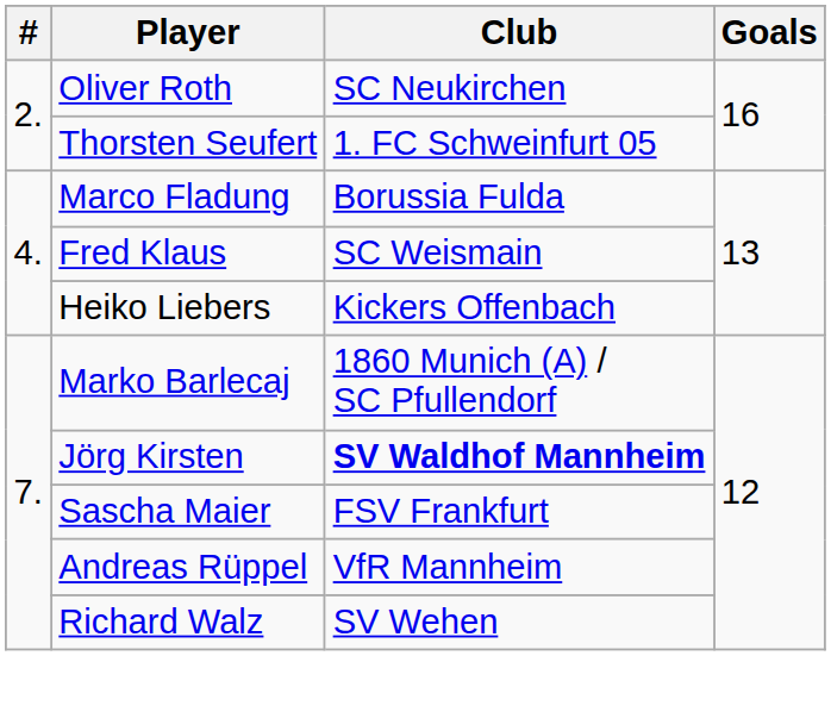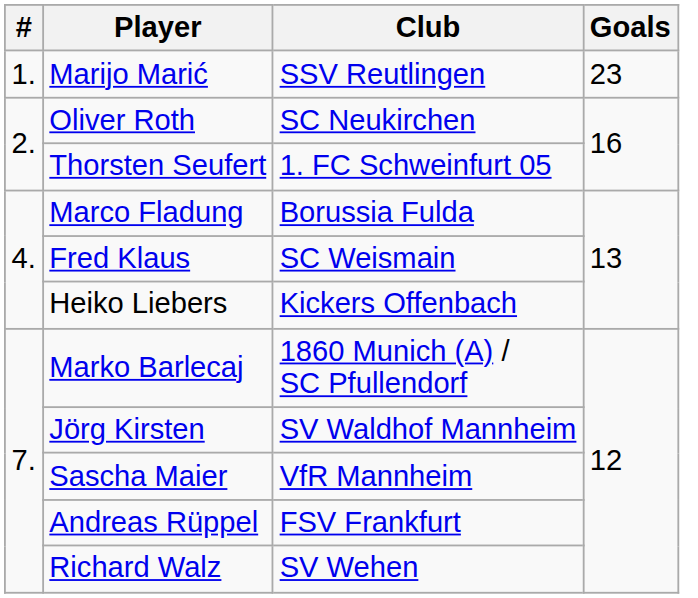 <table class="wikitable">
 <tr>
 <th>#</th>
 <th>Player</th>
 <th>Club</th>
 <th>Goals</th>
+</tr>
+<tr>
+<td>1.</td>
+<td> <a href='#'>Marijo Marić</a></td>
+<td><a href='#'>SSV Reutlingen</a></td>
+<td>23</td>
 </tr>
 <tr>
 <td rowspan="2">2.</td>
 <td> <a href='#'>Oliver Roth</a></td>
 <td><a href='#'>SC Neukirchen</a></td>
 <td rowspan="2">16</td>
 </tr>
 <tr>
 <td> <a href='#'>Thorsten Seufert</a></td>
 <td><a href='#'>1. FC Schweinfurt 05</a></td>
 </tr>
 <tr>
 <td rowspan="3">4.</td>
 <td> <a href='#'>Marco Fladung</a></td>
 <td><a href='#'>Borussia Fulda</a></td>
 <td rowspan="3">13</td>
 </tr>
 <tr>
 <td> <a href='#'>Fred Klaus</a></td>
 <td><a href='#'>SC Weismain</a></td>
 </tr>
 <tr>
 <td> Heiko Liebers</td>
 <td><a href='#'>Kickers Offenbach</a></td>
 </tr>
 <tr>
 <td rowspan="5">7.</td>
 <td> <a href='#'>Marko Barlecaj</a></td>
 <td><a href='#'>1860 Munich (A)</a> /<br><a href='#'>SC Pfullendorf</a></td>
 <td rowspan="5">12</td>
 </tr>
 <tr>
 <td> <a href='#'>Jörg Kirsten</a></td>
-<td><strong><a href='#'>SV Waldhof Mannheim</a></strong></td>
+<td><a href='#'>SV Waldhof Mannheim</a></td>
 </tr>
 <tr>
 <td> <a href='#'>Sascha Maier</a></td>
-<td><a href='#'>FSV Frankfurt</a></td>
+<td><a href='#'>VfR Mannheim</a></td>
 </tr>
 <tr>
 <td> <a href='#'>Andreas Rüppel</a></td>
-<td><a href='#'>VfR Mannheim</a></td>
+<td><a href='#'>FSV Frankfurt</a></td>
 </tr>
 <tr>
 <td> <a href='#'>Richard Walz</a></td>
 <td><a href='#'>SV Wehen</a></td>
 </tr>
 </table>
